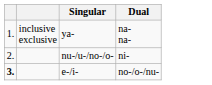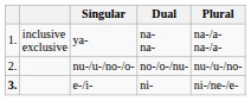 <table class="wikitable">
 <tr>
 <th></th>
 <th></th>
 <th>Singular</th>
 <th>Dual</th>
+<th>Plural</th>
 </tr>
 <tr>
 <td>1.</td>
 <td>inclusive<br>exclusive</td>
 <td>ya-</td>
 <td>na-<br>na-</td>
+<td>na-/a-<br>na-/a-</td>
 </tr>
 <tr>
 <td>2.</td>
 <td></td>
 <td>nu-/u-/no-/o-</td>
-<td>ni-</td>
+<td>no-/o-/nu-</td>
+<td>nu-/u-/no-</td>
 </tr>
 <tr>
 <td><strong>3.</strong></td>
 <td></td>
 <td>e-/i-</td>
-<td>no-/o-/nu-</td>
+<td>ni-</td>
+<td>ni-/ne-/e-</td>
 </tr>
 </table>
